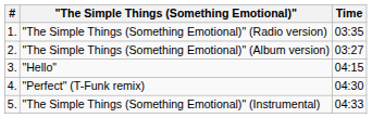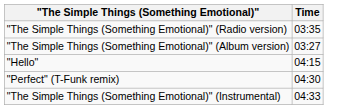 <table class="wikitable">
 <tr>
-<th>#</th>
 <th width="">"The Simple Things (Something Emotional)"</th>
 <th>Time</th>
 </tr>
 <tr>
-<td>1.</td>
 <td>"The Simple Things (Something Emotional)" (Radio version)</td>
 <td>03:35</td>
 </tr>
 <tr>
-<td>2.</td>
 <td>"The Simple Things (Something Emotional)" (Album version)</td>
 <td>03:27</td>
 </tr>
 <tr>
-<td>3.</td>
 <td>"Hello"</td>
 <td>04:15</td>
 </tr>
 <tr>
-<td>4.</td>
 <td>"Perfect" (T-Funk remix)</td>
 <td>04:30</td>
 </tr>
 <tr>
-<td>5.</td>
 <td>"The Simple Things (Something Emotional)" (Instrumental)</td>
 <td>04:33</td>
 </tr>
 </table>
